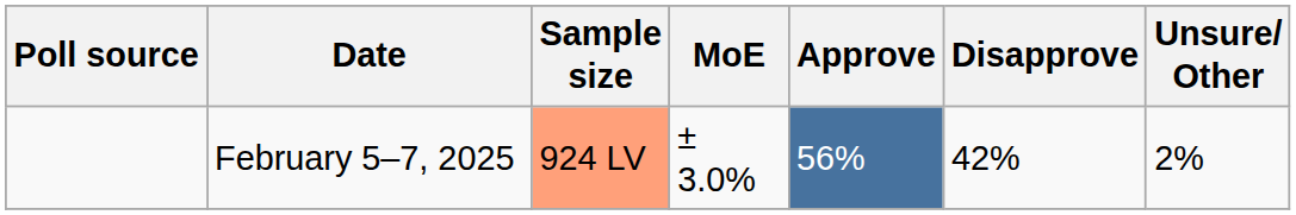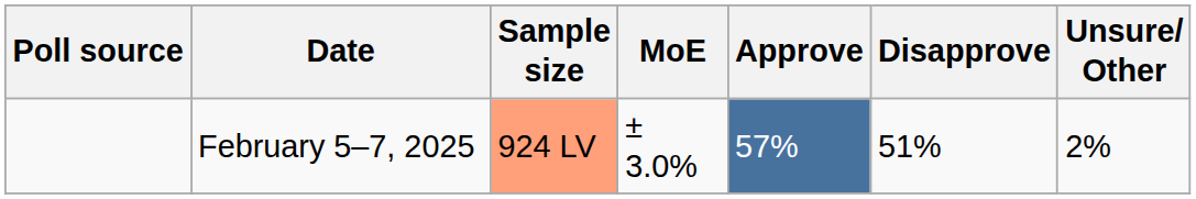 <table class="wikitable sortable mw-datatable defaultcenter col1left col2left col3left sticky-table-head sticky-table-col1" style="line-height:20px;">
 <tr>
 <th>Poll source</th>
 <th style=width:9em;>Date</th>
 <th>Sample<br>size</th>
 <th style=width:3em;>MoE</th>
 <th>Approve</th>
 <th>Disapprove</th>
 <th>Unsure/<br>Other</th>
 </tr>
 <tr>
 <td> </td>
 <td>February 5–7, 2025</td>
 <td style="background: lightsalmon;">924 LV</td>
 <td>± 3.0%</td>
-<td style="background:#47729E; color: white">56%</td>
-<td>42%</td>
+<td style="background:#47729E; color: white">57%</td>
+<td>51%</td>
 <td>2%</td>
 </tr>
 </table>
